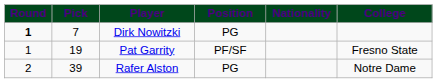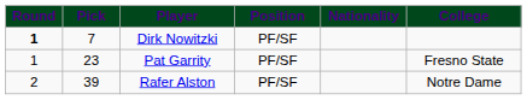 <table class="wikitable sortable sortable">
 <tr>
 <th style="background:#00471B; color:#4B0082" width="10%">Round</th>
 <th style="background:#00471B; color:#4B0082" width="10%">Pick</th>
 <th style="background:#00471B; color:#4B0082" width="20%">Player</th>
 <th style="background:#00471B; color:#4B0082" width="15%">Position</th>
 <th style="background:#00471B; color:#4B0082" width="15%">Nationality</th>
 <th style="background:#00471B; color:#4B0082" width="20%">College</th>
 </tr>
 <tr style="text-align: center">
 <td><strong>1</strong></td>
 <td>7</td>
 <td><a href='#'>Dirk Nowitzki</a></td>
-<td>PG</td>
+<td>PF/SF</td>
 <td></td>
 <td></td>
 </tr>
 <tr style="text-align: center">
 <td>1</td>
-<td>19</td>
+<td>23</td>
 <td><a href='#'>Pat Garrity</a></td>
 <td>PF/SF</td>
 <td></td>
 <td>Fresno State</td>
 </tr>
 <tr style="text-align: center">
 <td>2</td>
 <td>39</td>
 <td><a href='#'>Rafer Alston</a></td>
-<td>PG</td>
+<td>PF/SF</td>
 <td></td>
 <td>Notre Dame</td>
 </tr>
 </table>
